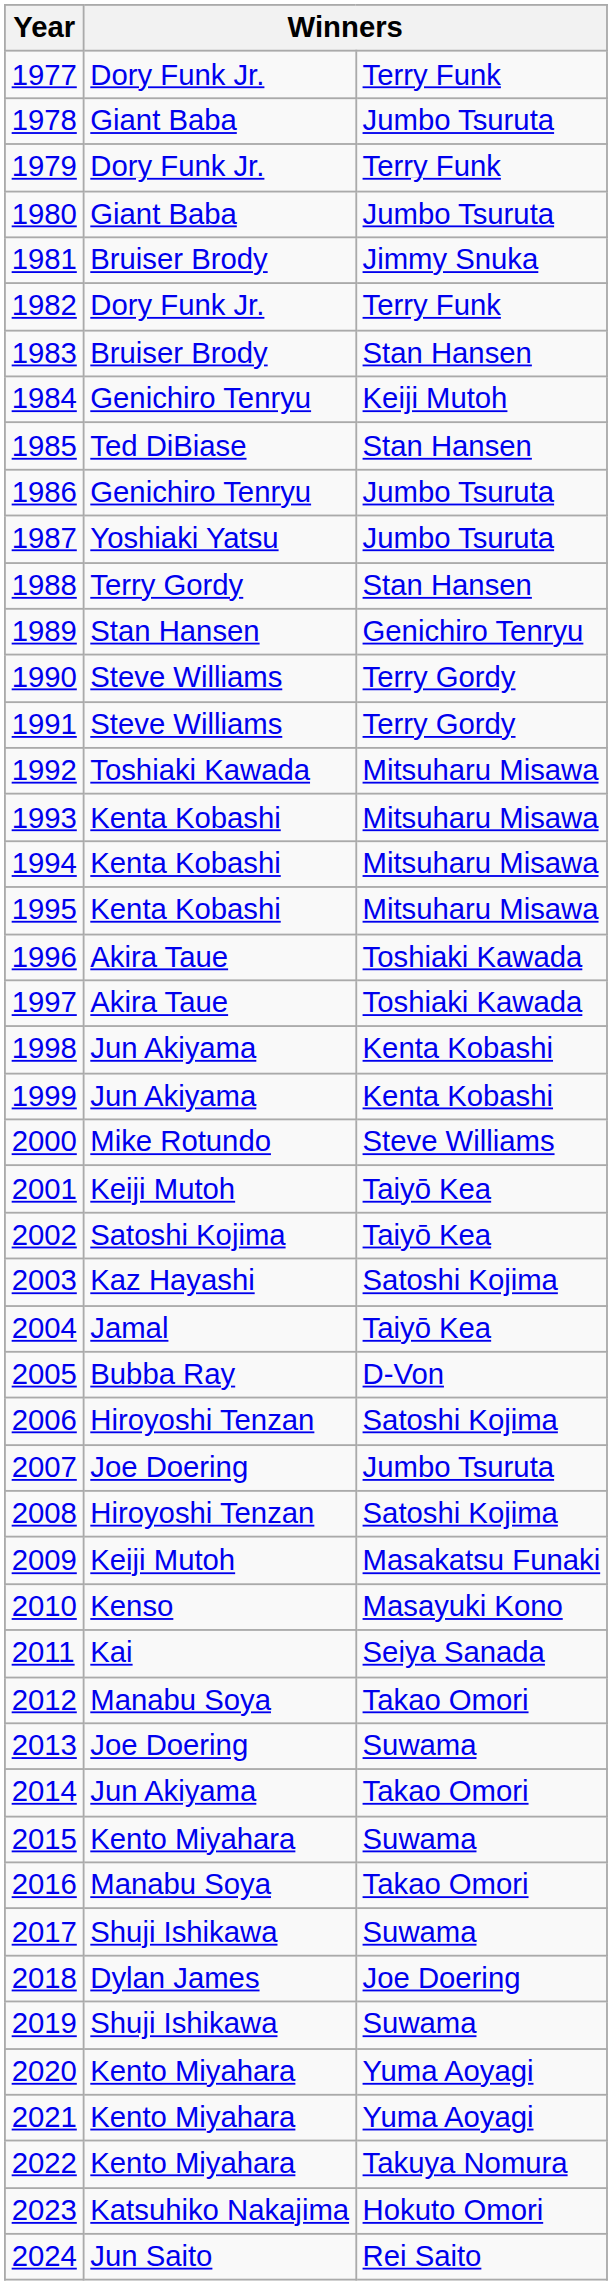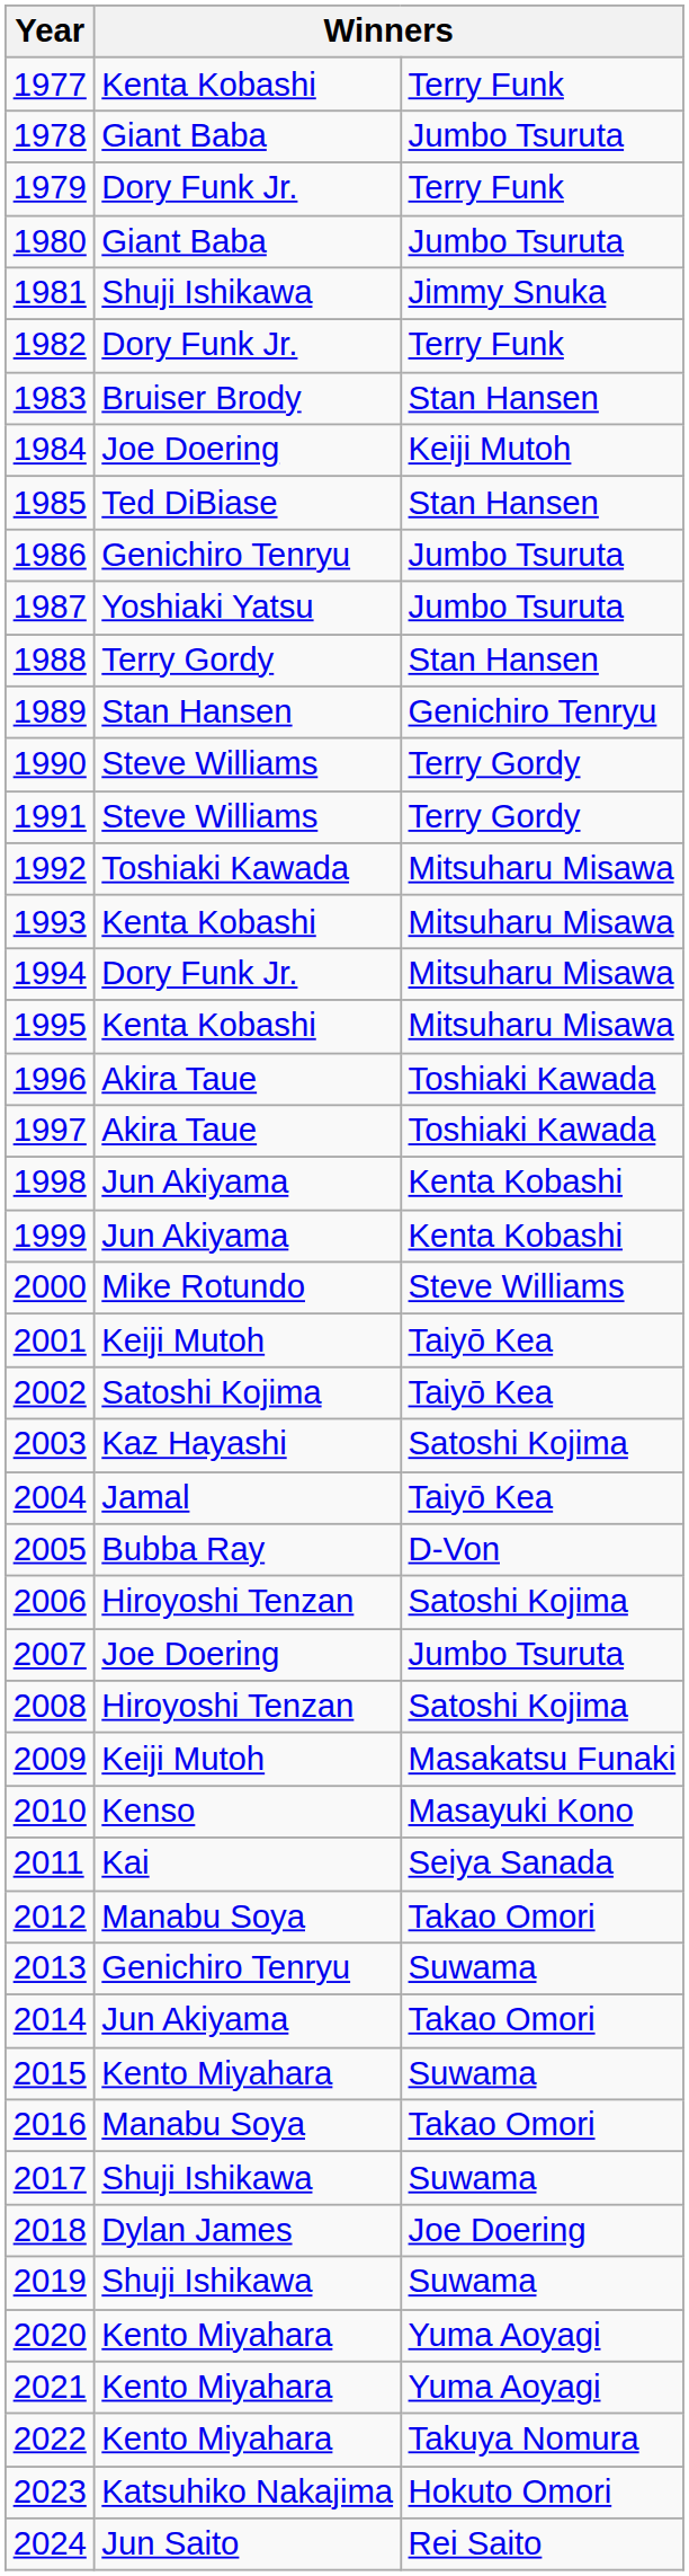 <table class="wikitable">
 <tr>
 <th>Year</th>
 <th colspan="2">Winners</th>
 </tr>
 <tr>
 <td><a href='#'>1977</a></td>
-<td><a href='#'>Dory Funk Jr.</a></td>
+<td><a href='#'>Kenta Kobashi</a></td>
 <td><a href='#'>Terry Funk</a></td>
 </tr>
 <tr>
 <td><a href='#'>1978</a></td>
 <td><a href='#'>Giant Baba</a></td>
 <td><a href='#'>Jumbo Tsuruta</a></td>
 </tr>
 <tr>
 <td><a href='#'>1979</a></td>
 <td><a href='#'>Dory Funk Jr.</a></td>
 <td><a href='#'>Terry Funk</a></td>
 </tr>
 <tr>
 <td><a href='#'>1980</a></td>
 <td><a href='#'>Giant Baba</a></td>
 <td><a href='#'>Jumbo Tsuruta</a></td>
 </tr>
 <tr>
 <td><a href='#'>1981</a></td>
-<td><a href='#'>Bruiser Brody</a></td>
+<td><a href='#'>Shuji Ishikawa</a></td>
 <td><a href='#'>Jimmy Snuka</a></td>
 </tr>
 <tr>
 <td><a href='#'>1982</a></td>
 <td><a href='#'>Dory Funk Jr.</a></td>
 <td><a href='#'>Terry Funk</a></td>
 </tr>
 <tr>
 <td><a href='#'>1983</a></td>
 <td><a href='#'>Bruiser Brody</a></td>
 <td><a href='#'>Stan Hansen</a></td>
 </tr>
 <tr>
 <td><a href='#'>1984</a></td>
-<td><a href='#'>Genichiro Tenryu</a></td>
+<td><a href='#'>Joe Doering</a></td>
 <td><a href='#'>Keiji Mutoh</a></td>
 </tr>
 <tr>
 <td><a href='#'>1985</a></td>
 <td><a href='#'>Ted DiBiase</a></td>
 <td><a href='#'>Stan Hansen</a></td>
 </tr>
 <tr>
 <td><a href='#'>1986</a></td>
 <td><a href='#'>Genichiro Tenryu</a></td>
 <td><a href='#'>Jumbo Tsuruta</a></td>
 </tr>
 <tr>
 <td><a href='#'>1987</a></td>
 <td><a href='#'>Yoshiaki Yatsu</a></td>
 <td><a href='#'>Jumbo Tsuruta</a></td>
 </tr>
 <tr>
 <td><a href='#'>1988</a></td>
 <td><a href='#'>Terry Gordy</a></td>
 <td><a href='#'>Stan Hansen</a></td>
 </tr>
 <tr>
 <td><a href='#'>1989</a></td>
 <td><a href='#'>Stan Hansen</a></td>
 <td><a href='#'>Genichiro Tenryu</a></td>
 </tr>
 <tr>
 <td><a href='#'>1990</a></td>
 <td><a href='#'>Steve Williams</a></td>
 <td><a href='#'>Terry Gordy</a></td>
 </tr>
 <tr>
 <td><a href='#'>1991</a></td>
 <td><a href='#'>Steve Williams</a></td>
 <td><a href='#'>Terry Gordy</a></td>
 </tr>
 <tr>
 <td><a href='#'>1992</a></td>
 <td><a href='#'>Toshiaki Kawada</a></td>
 <td><a href='#'>Mitsuharu Misawa</a></td>
 </tr>
 <tr>
 <td><a href='#'>1993</a></td>
 <td><a href='#'>Kenta Kobashi</a></td>
 <td><a href='#'>Mitsuharu Misawa</a></td>
 </tr>
 <tr>
 <td><a href='#'>1994</a></td>
-<td><a href='#'>Kenta Kobashi</a></td>
+<td><a href='#'>Dory Funk Jr.</a></td>
 <td><a href='#'>Mitsuharu Misawa</a></td>
 </tr>
 <tr>
 <td><a href='#'>1995</a></td>
 <td><a href='#'>Kenta Kobashi</a></td>
 <td><a href='#'>Mitsuharu Misawa</a></td>
 </tr>
 <tr>
 <td><a href='#'>1996</a></td>
 <td><a href='#'>Akira Taue</a></td>
 <td><a href='#'>Toshiaki Kawada</a></td>
 </tr>
 <tr>
 <td><a href='#'>1997</a></td>
 <td><a href='#'>Akira Taue</a></td>
 <td><a href='#'>Toshiaki Kawada</a></td>
 </tr>
 <tr>
 <td><a href='#'>1998</a></td>
 <td><a href='#'>Jun Akiyama</a></td>
 <td><a href='#'>Kenta Kobashi</a></td>
 </tr>
 <tr>
 <td><a href='#'>1999</a></td>
 <td><a href='#'>Jun Akiyama</a></td>
 <td><a href='#'>Kenta Kobashi</a></td>
 </tr>
 <tr>
 <td><a href='#'>2000</a></td>
 <td><a href='#'>Mike Rotundo</a></td>
 <td><a href='#'>Steve Williams</a></td>
 </tr>
 <tr>
 <td><a href='#'>2001</a></td>
 <td><a href='#'>Keiji Mutoh</a></td>
 <td><a href='#'>Taiyō Kea</a></td>
 </tr>
 <tr>
 <td><a href='#'>2002</a></td>
 <td><a href='#'>Satoshi Kojima</a></td>
 <td><a href='#'>Taiyō Kea</a></td>
 </tr>
 <tr>
 <td><a href='#'>2003</a></td>
 <td><a href='#'>Kaz Hayashi</a></td>
 <td><a href='#'>Satoshi Kojima</a></td>
 </tr>
 <tr>
 <td><a href='#'>2004</a></td>
 <td><a href='#'>Jamal</a></td>
 <td><a href='#'>Taiyō Kea</a></td>
 </tr>
 <tr>
 <td><a href='#'>2005</a></td>
 <td><a href='#'>Bubba Ray</a></td>
 <td><a href='#'>D-Von</a></td>
 </tr>
 <tr>
 <td><a href='#'>2006</a></td>
 <td><a href='#'>Hiroyoshi Tenzan</a></td>
 <td><a href='#'>Satoshi Kojima</a></td>
 </tr>
 <tr>
 <td><a href='#'>2007</a></td>
 <td><a href='#'>Joe Doering</a></td>
 <td><a href='#'>Jumbo Tsuruta</a></td>
 </tr>
 <tr>
 <td><a href='#'>2008</a></td>
 <td><a href='#'>Hiroyoshi Tenzan</a></td>
 <td><a href='#'>Satoshi Kojima</a></td>
 </tr>
 <tr>
 <td><a href='#'>2009</a></td>
 <td><a href='#'>Keiji Mutoh</a></td>
 <td><a href='#'>Masakatsu Funaki</a></td>
 </tr>
 <tr>
 <td><a href='#'>2010</a></td>
 <td><a href='#'>Kenso</a></td>
 <td><a href='#'>Masayuki Kono</a></td>
 </tr>
 <tr>
 <td><a href='#'>2011</a></td>
 <td><a href='#'>Kai</a></td>
 <td><a href='#'>Seiya Sanada</a></td>
 </tr>
 <tr>
 <td><a href='#'>2012</a></td>
 <td><a href='#'>Manabu Soya</a></td>
 <td><a href='#'>Takao Omori</a></td>
 </tr>
 <tr>
 <td><a href='#'>2013</a></td>
-<td><a href='#'>Joe Doering</a></td>
+<td><a href='#'>Genichiro Tenryu</a></td>
 <td><a href='#'>Suwama</a></td>
 </tr>
 <tr>
 <td><a href='#'>2014</a></td>
 <td><a href='#'>Jun Akiyama</a></td>
 <td><a href='#'>Takao Omori</a></td>
 </tr>
 <tr>
 <td><a href='#'>2015</a></td>
 <td><a href='#'>Kento Miyahara</a></td>
 <td><a href='#'>Suwama</a></td>
 </tr>
 <tr>
 <td><a href='#'>2016</a></td>
 <td><a href='#'>Manabu Soya</a></td>
 <td><a href='#'>Takao Omori</a></td>
 </tr>
 <tr>
 <td><a href='#'>2017</a></td>
 <td><a href='#'>Shuji Ishikawa</a></td>
 <td><a href='#'>Suwama</a></td>
 </tr>
 <tr>
 <td><a href='#'>2018</a></td>
 <td><a href='#'>Dylan James</a></td>
 <td><a href='#'>Joe Doering</a></td>
 </tr>
 <tr>
 <td><a href='#'>2019</a></td>
 <td><a href='#'>Shuji Ishikawa</a></td>
 <td><a href='#'>Suwama</a></td>
 </tr>
 <tr>
 <td><a href='#'>2020</a></td>
 <td><a href='#'>Kento Miyahara</a></td>
 <td><a href='#'>Yuma Aoyagi</a></td>
 </tr>
 <tr>
 <td><a href='#'>2021</a></td>
 <td><a href='#'>Kento Miyahara</a></td>
 <td><a href='#'>Yuma Aoyagi</a></td>
 </tr>
 <tr>
 <td><a href='#'>2022</a></td>
 <td><a href='#'>Kento Miyahara</a></td>
 <td><a href='#'>Takuya Nomura</a></td>
 </tr>
 <tr>
 <td><a href='#'>2023</a></td>
 <td><a href='#'>Katsuhiko Nakajima</a></td>
 <td><a href='#'>Hokuto Omori</a></td>
 </tr>
 <tr>
 <td><a href='#'>2024</a></td>
 <td><a href='#'>Jun Saito</a></td>
 <td><a href='#'>Rei Saito</a></td>
 </tr>
 </table>
